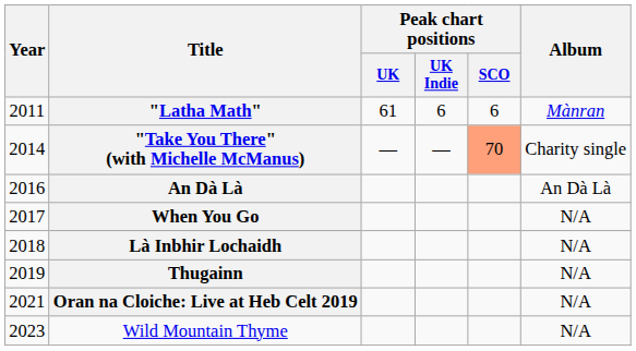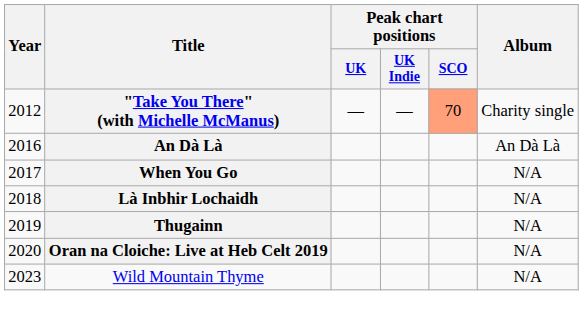 <table class="wikitable plainrowheaders" style="text-align:center;">
 <tr>
 <th scope="col" rowspan="2">Year</th>
 <th scope="col" rowspan="2">Title</th>
 <th scope="col" colspan="3">Peak chart positions</th>
 <th scope="col" rowspan="2">Album</th>
 </tr>
 <tr>
 <th scope="col" style="width:3em;font-size:85%;"><a href='#'>UK</a><br></th>
 <th scope="col" style="width:3em;font-size:85%;"><a href='#'>UK Indie</a><br></th>
 <th scope="col" style="width:3em;font-size:85%;"><a href='#'>SCO</a><br></th>
 </tr>
 <tr>
-<td>2011</td>
-<th scope="row">"<a href='#'>Latha Math</a>"</th>
-<td>61</td>
-<td>6</td>
-<td>6</td>
-<td><em><a href='#'>Mànran</a></em></td>
-</tr>
-<tr>
-<td>2014</td>
+<td>2012</td>
 <th scope="row">"<a href='#'>Take You There</a>"<br><span>(with <a href='#'>Michelle McManus</a>)</span></th>
 <td>—</td>
 <td>—</td>
 <td style="background: lightsalmon;">70</td>
 <td>Charity single</td>
 </tr>
 <tr>
 <td>2016</td>
 <th scope="row">An Dà Là</th>
 <td></td>
 <td></td>
 <td></td>
 <td>An Dà Là</td>
 </tr>
 <tr>
 <td>2017</td>
 <th scope="row">When You Go</th>
 <td></td>
 <td></td>
 <td></td>
 <td>N/A</td>
 </tr>
 <tr>
 <td>2018</td>
 <th scope="row">Là Inbhir Lochaidh</th>
 <td></td>
 <td></td>
 <td></td>
 <td>N/A</td>
 </tr>
 <tr>
 <td>2019</td>
 <th scope="row">Thugainn</th>
 <td></td>
 <td></td>
 <td></td>
 <td>N/A</td>
 </tr>
 <tr>
-<td>2021</td>
+<td>2020</td>
 <th scope="row">Oran na Cloiche: Live at Heb Celt 2019</th>
 <td></td>
 <td></td>
 <td></td>
 <td>N/A</td>
 </tr>
 <tr>
 <td>2023</td>
 <td><a href='#'>Wild Mountain Thyme</a></td>
 <td></td>
 <td></td>
 <td></td>
 <td>N/A</td>
 </tr>
 </table>
